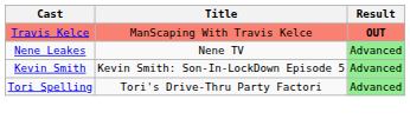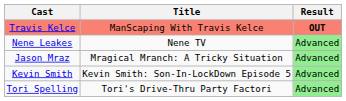 <table class="wikitable" style="font-size:90%;">
 <tr>
 <th>Cast</th>
 <th>Title</th>
 <th>Result</th>
 </tr>
 <tr align="center" style="background:salmon;">
 <td><a href='#'>Travis Kelce</a></td>
 <td>ManScaping With Travis Kelce</td>
 <td><strong>OUT</strong></td>
 </tr>
 <tr align="center">
 <td><a href='#'>Nene Leakes</a></td>
 <td>Nene TV</td>
 <td style="background:lightgreen;">Advanced</td>
 </tr>
 <tr align="center">
+<td><a href='#'>Jason Mraz</a></td>
+<td>Mragical Mranch: A Tricky Situation</td>
+<td style="background:lightgreen;">Advanced</td>
+</tr>
+<tr align="center">
 <td><a href='#'>Kevin Smith</a></td>
 <td>Kevin Smith: Son-In-LockDown Episode 5</td>
 <td style="background:lightgreen;">Advanced</td>
 </tr>
 <tr align="center">
 <td><a href='#'>Tori Spelling</a></td>
 <td>Tori's Drive-Thru Party Factori</td>
 <td style="background:lightgreen;">Advanced</td>
 </tr>
 </table>
